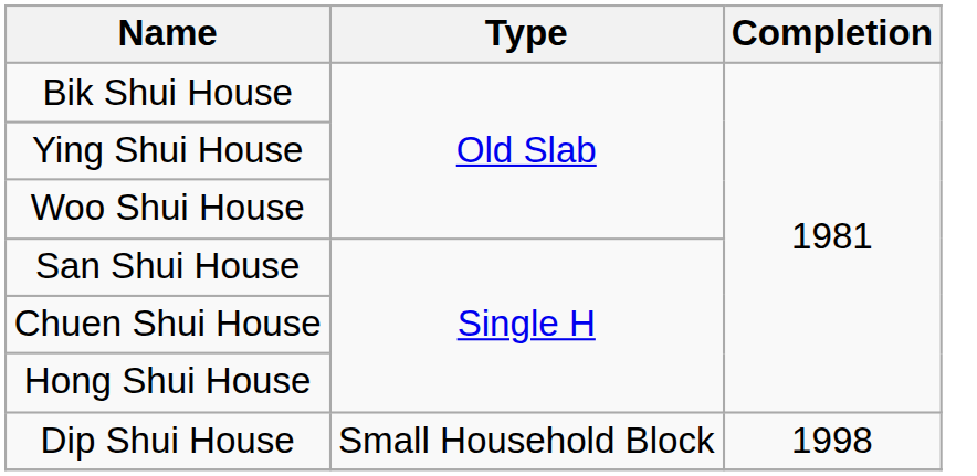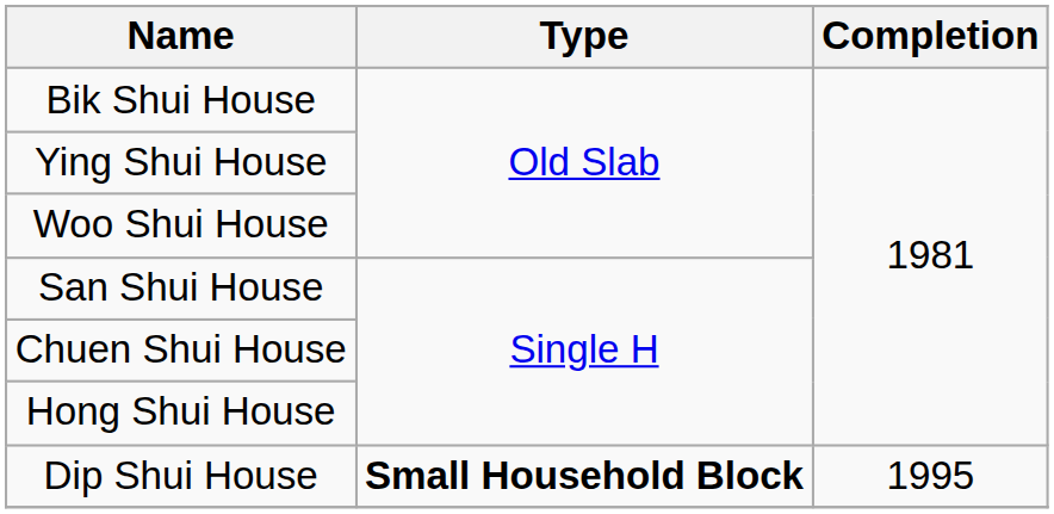 <table class="wikitable" style="text-align: center">
 <tr>
 <th>Name</th>
 <th>Type</th>
 <th>Completion</th>
 </tr>
 <tr>
 <td>Bik Shui House</td>
 <td rowspan="3"><a href='#'>Old Slab</a></td>
 <td rowspan="6">1981</td>
 </tr>
 <tr>
 <td>Ying Shui House</td>
 </tr>
 <tr>
 <td>Woo Shui House</td>
 </tr>
 <tr>
 <td>San Shui House</td>
 <td rowspan="3"><a href='#'>Single H</a></td>
 </tr>
 <tr>
 <td>Chuen Shui House</td>
 </tr>
 <tr>
 <td>Hong Shui House</td>
 </tr>
 <tr>
 <td>Dip Shui House</td>
-<td rowspan="1">Small Household Block</td>
-<td rowspan="1">1998</td>
+<td rowspan="1"><strong>Small Household Block</strong></td>
+<td rowspan="1">1995</td>
 </tr>
 <tr>
 </tr>
 </table>
